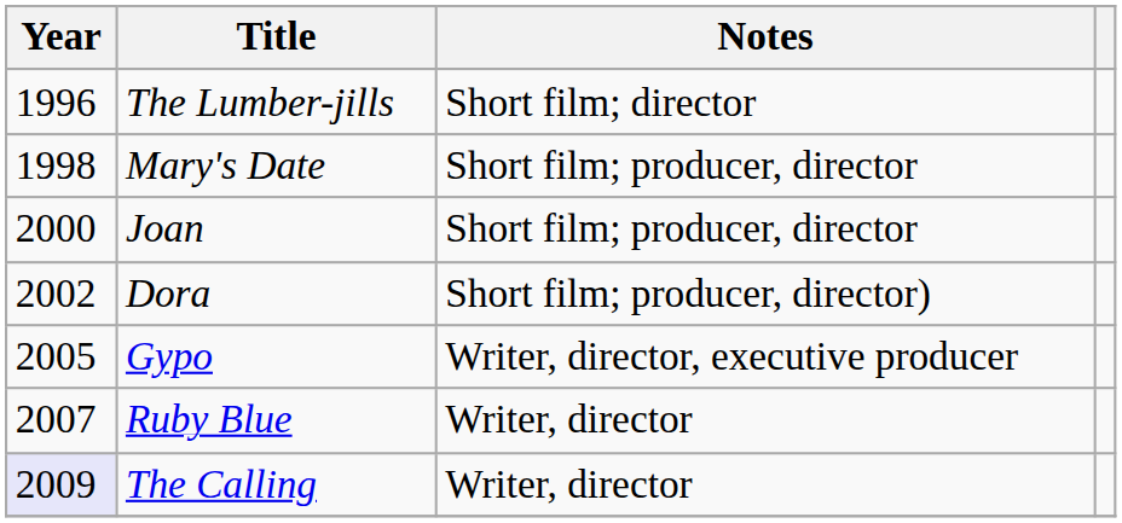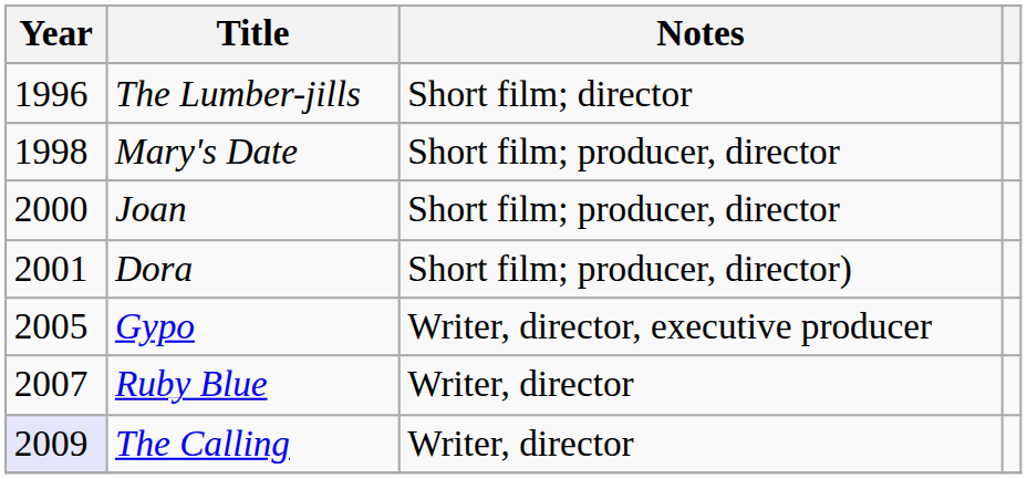 <table class="wikitable sortable"; style="width: 50%">
 <tr>
 <th>Year</th>
 <th>Title</th>
 <th>Notes</th>
 <th class="unsortable"></th>
 </tr>
 <tr>
 <td>1996</td>
 <td><em>The Lumber-jills</em></td>
 <td>Short film; director</td>
 <td></td>
 </tr>
 <tr>
 <td>1998</td>
 <td><em>Mary's Date</em></td>
 <td>Short film; producer, director</td>
 <td></td>
 </tr>
 <tr>
 <td>2000</td>
 <td><em>Joan</em></td>
 <td>Short film; producer, director</td>
 <td></td>
 </tr>
 <tr>
-<td>2002</td>
+<td>2001</td>
 <td><em>Dora</em></td>
 <td>Short film; producer, director)</td>
 <td></td>
 </tr>
 <tr>
 <td>2005</td>
 <td><em><a href='#'>Gypo</a></em></td>
 <td>Writer, director, executive producer</td>
 <td></td>
 </tr>
 <tr>
 <td>2007</td>
 <td><em><a href='#'>Ruby Blue</a></em></td>
 <td>Writer, director</td>
 <td></td>
 </tr>
 <tr>
 <td style="background: lavender;">2009</td>
 <td><em><a href='#'>The Calling</a></em></td>
 <td>Writer, director</td>
 <td></td>
 </tr>
 <tr>
 </tr>
 </table>
